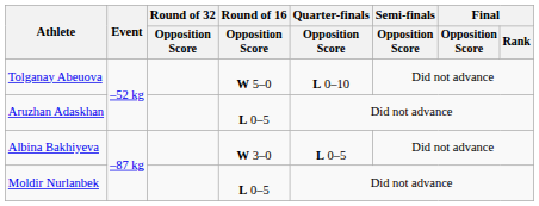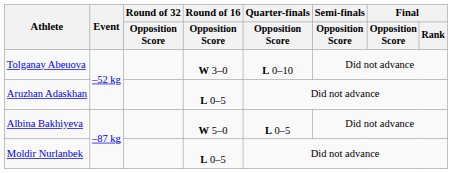 <table class=wikitable style=font-size:90%;text-align:center>
 <tr>
 <th rowspan=2>Athlete</th>
 <th rowspan=2>Event</th>
 <th>Round of 32</th>
 <th>Round of 16</th>
 <th>Quarter-finals</th>
 <th>Semi-finals</th>
 <th colspan=2>Final</th>
 </tr>
 <tr style=font-size:95%>
 <th>Opposition<br>Score</th>
 <th>Opposition<br>Score</th>
 <th>Opposition<br>Score</th>
 <th>Opposition<br>Score</th>
 <th>Opposition<br>Score</th>
 <th>Rank</th>
 </tr>
 <tr>
 <td align="left"><a href='#'>Tolganay Abeuova</a></td>
 <td align="left" rowspan=2><a href='#'>–52 kg</a></td>
 <td></td>
-<td><br><strong>W</strong> 5–0</td>
+<td><br><strong>W</strong> 3–0</td>
 <td><br><strong>L</strong> 0–10</td>
 <td colspan=3>Did not advance</td>
 </tr>
 <tr>
 <td align="left"><a href='#'>Aruzhan Adaskhan</a></td>
 <td></td>
 <td><br><strong>L</strong> 0–5</td>
 <td colspan=4>Did not advance</td>
 </tr>
 <tr>
 <td align="left"><a href='#'>Albina Bakhiyeva</a></td>
 <td align="left" rowspan=2><a href='#'>–87 kg</a></td>
 <td></td>
-<td><br><strong>W</strong> 3–0</td>
+<td><br><strong>W</strong> 5–0</td>
 <td><br><strong>L</strong> 0–5</td>
 <td colspan=4>Did not advance</td>
 </tr>
 <tr>
 <td align="left"><a href='#'>Moldir Nurlanbek</a></td>
 <td></td>
 <td><br><strong>L</strong> 0–5</td>
 <td colspan=4>Did not advance</td>
 </tr>
 </table>
